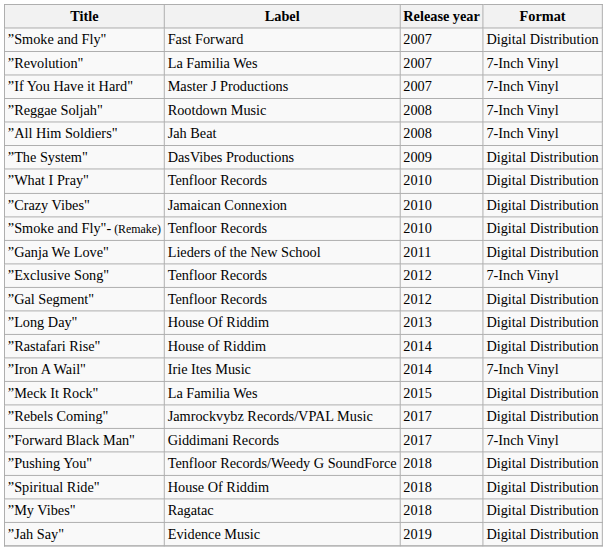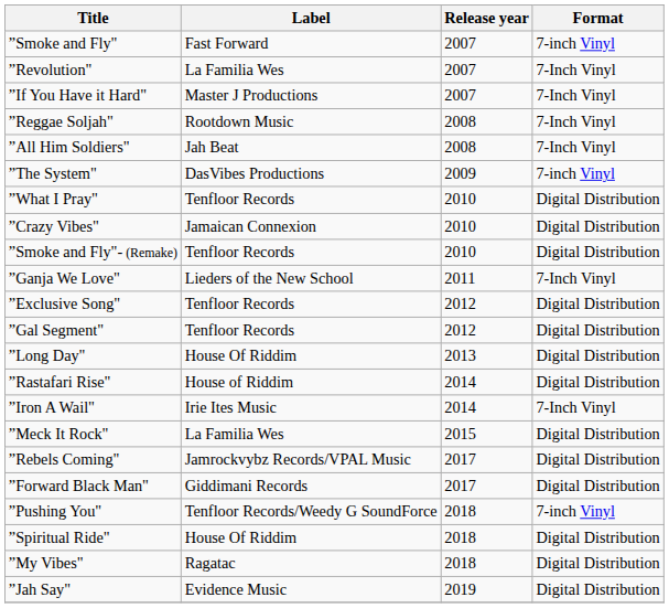 <table class="wikitable" style="font-size:95%">
 <tr>
 <th>Title</th>
 <th>Label</th>
 <th>Release year</th>
 <th>Format</th>
 </tr>
 <tr>
 <td align=left>”Smoke and Fly"</td>
 <td align=left>Fast Forward</td>
 <td align=left>2007</td>
-<td align=left>Digital Distribution</td>
+<td align=left>7-inch <a href='#'>Vinyl</a></td>
 </tr>
 <tr>
 <td align=left>”Revolution"</td>
 <td align=left>La Familia Wes</td>
 <td align=left>2007</td>
 <td align=left>7-Inch Vinyl</td>
 </tr>
 <tr>
 <td align=left>”If You Have it Hard"</td>
 <td align=left>Master J Productions</td>
 <td align=left>2007</td>
 <td align=left>7-Inch Vinyl</td>
 </tr>
 <tr>
 <td align=left>”Reggae Soljah"</td>
 <td align=left>Rootdown Music</td>
 <td align=left>2008</td>
 <td align=left>7-Inch Vinyl</td>
 </tr>
 <tr>
 <td align=left>”All Him Soldiers"</td>
 <td align=left>Jah Beat</td>
 <td align=left>2008</td>
 <td align=left>7-Inch Vinyl</td>
 </tr>
 <tr>
 <td align=left>”The System"</td>
 <td align=left>DasVibes Productions</td>
 <td align=left>2009</td>
-<td align=left>Digital Distribution</td>
+<td align=left>7-inch <a href='#'>Vinyl</a></td>
 </tr>
 <tr>
 <td align=left>”What I Pray"</td>
 <td align=left>Tenfloor Records</td>
 <td align=left>2010</td>
 <td align=left>Digital Distribution</td>
 </tr>
 <tr>
 <td align=left>”Crazy Vibes"</td>
 <td align=left>Jamaican Connexion</td>
 <td align=left>2010</td>
 <td align=left>Digital Distribution</td>
 </tr>
 <tr>
 <td align=left>”Smoke and Fly"-<small> (Remake)</small></td>
 <td align=left>Tenfloor Records</td>
 <td align=left>2010</td>
 <td align=left>Digital Distribution</td>
 </tr>
 <tr>
 <td align=left>”Ganja We Love"</td>
 <td align=left>Lieders of the New School</td>
 <td align=left>2011</td>
-<td align=left>Digital Distribution</td>
+<td align=left>7-Inch Vinyl</td>
 </tr>
 <tr>
 <td align=left>”Exclusive Song"</td>
 <td align=left>Tenfloor Records</td>
 <td align=left>2012</td>
-<td align=left>7-Inch Vinyl</td>
+<td align=left>Digital Distribution</td>
 </tr>
 <tr>
 <td align=left>”Gal Segment"</td>
 <td align=left>Tenfloor Records</td>
 <td align=left>2012</td>
 <td align=left>Digital Distribution</td>
 </tr>
 <tr>
 <td align=left>”Long Day"</td>
 <td align=left>House Of Riddim</td>
 <td align=left>2013</td>
 <td align=left>Digital Distribution</td>
 </tr>
 <tr>
 <td align=left>”Rastafari Rise"</td>
 <td align=left>House of Riddim</td>
 <td align=left>2014</td>
 <td align=left>Digital Distribution</td>
 </tr>
 <tr>
 <td align=left>”Iron A Wail"</td>
 <td align=left>Irie Ites Music</td>
 <td align=left>2014</td>
 <td align=left>7-Inch Vinyl</td>
 </tr>
 <tr>
 <td align=left>”Meck It Rock"</td>
 <td align=left>La Familia Wes</td>
 <td align=left>2015</td>
 <td align=left>Digital Distribution</td>
 </tr>
 <tr>
 <td align=left>”Rebels Coming"</td>
 <td align=left>Jamrockvybz Records/VPAL Music</td>
 <td align=left>2017</td>
 <td align=left>Digital Distribution</td>
 </tr>
 <tr>
 <td align=left>”Forward Black Man"</td>
 <td align=left>Giddimani Records</td>
 <td align=left>2017</td>
-<td align=left>7-Inch Vinyl</td>
+<td align=left>Digital Distribution</td>
 </tr>
 <tr>
 <td align=left>”Pushing You"</td>
 <td align=left>Tenfloor Records/Weedy G SoundForce</td>
 <td align=left>2018</td>
-<td align=left>Digital Distribution</td>
+<td align=left>7-inch <a href='#'>Vinyl</a></td>
 </tr>
 <tr>
 <td align=left>”Spiritual Ride"</td>
 <td align=left>House Of Riddim</td>
 <td align=left>2018</td>
 <td align=left>Digital Distribution</td>
 </tr>
 <tr>
 <td align=left>”My Vibes"</td>
 <td align=left>Ragatac</td>
 <td align=left>2018</td>
 <td align=left>Digital Distribution</td>
 </tr>
 <tr>
 <td align=left>”Jah Say"</td>
 <td align=left>Evidence Music</td>
 <td align=left>2019</td>
 <td align=left>Digital Distribution</td>
 </tr>
 <tr>
 </tr>
 </table>
